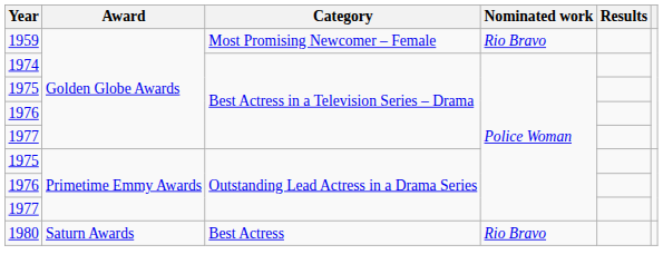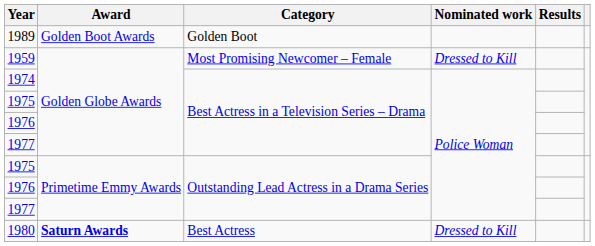 <table class="wikitable plainrowheaders">
 <tr>
 <th>Year</th>
 <th>Award</th>
 <th>Category</th>
 <th>Nominated work</th>
 <th>Results</th>
 <th></th>
 </tr>
 <tr>
+<td>1989</td>
+<td><a href='#'>Golden Boot Awards</a></td>
+<td>Golden Boot</td>
+<td></td>
+<td></td>
+<td align="center"></td>
+</tr>
+<tr>
 <td><a href='#'>1959</a></td>
 <td rowspan="5"><a href='#'>Golden Globe Awards</a></td>
 <td><a href='#'>Most Promising Newcomer – Female</a></td>
-<td><em><a href='#'>Rio Bravo</a></em></td>
+<td><em><a href='#'>Dressed to Kill</a></em></td>
 <td></td>
 <td align="center" rowspan="5"></td>
 </tr>
 <tr>
 <td><a href='#'>1974</a></td>
 <td rowspan="4"><a href='#'>Best Actress in a Television Series – Drama</a></td>
 <td rowspan="7"><em><a href='#'>Police Woman</a></em></td>
 <td></td>
 </tr>
 <tr>
 <td><a href='#'>1975</a></td>
 <td></td>
 </tr>
 <tr>
 <td><a href='#'>1976</a></td>
 <td></td>
 </tr>
 <tr>
 <td><a href='#'>1977</a></td>
 <td></td>
 </tr>
 <tr>
 <td><a href='#'>1975</a></td>
 <td rowspan="3"><a href='#'>Primetime Emmy Awards</a></td>
 <td rowspan="3"><a href='#'>Outstanding Lead Actress in a Drama Series</a></td>
 <td></td>
 <td align="center" rowspan="3"></td>
 </tr>
 <tr>
 <td><a href='#'>1976</a></td>
 <td></td>
 </tr>
 <tr>
 <td><a href='#'>1977</a></td>
 <td></td>
 </tr>
 <tr>
 <td><a href='#'>1980</a></td>
-<td><a href='#'>Saturn Awards</a></td>
+<td><strong><a href='#'>Saturn Awards</a></strong></td>
 <td><a href='#'>Best Actress</a></td>
-<td><em><a href='#'>Rio Bravo</a></em></td>
+<td><em><a href='#'>Dressed to Kill</a></em></td>
 <td></td>
 <td align="center"></td>
 </tr>
 </table>
